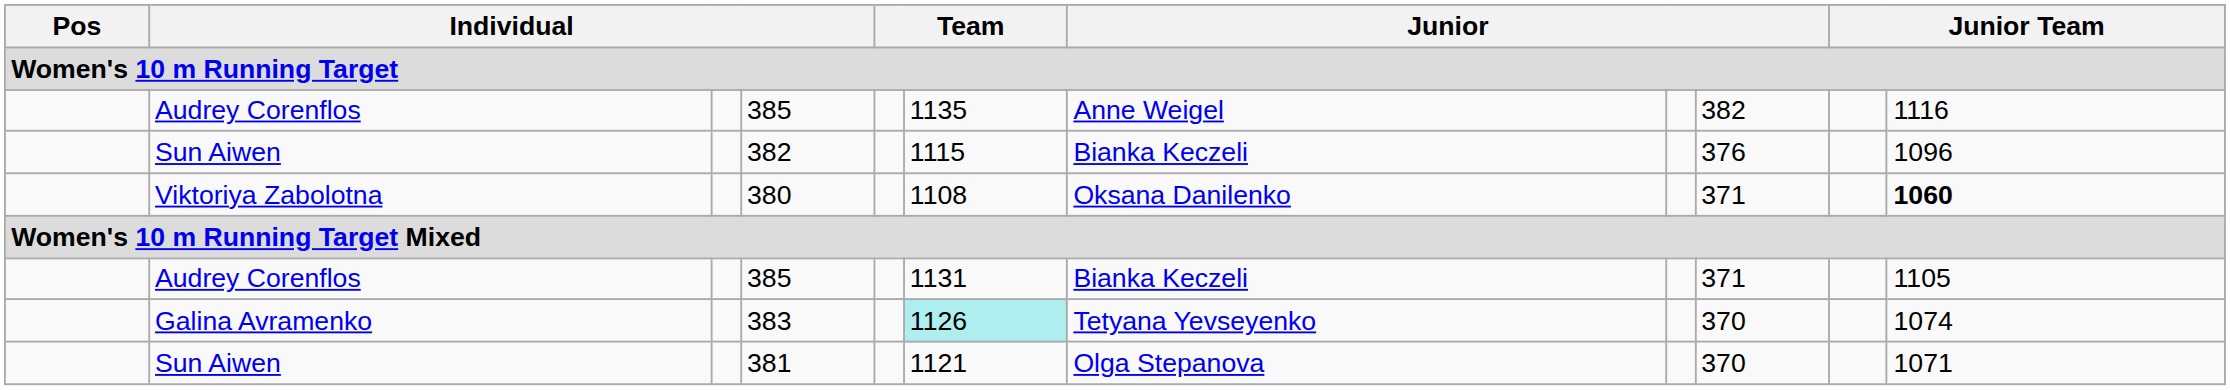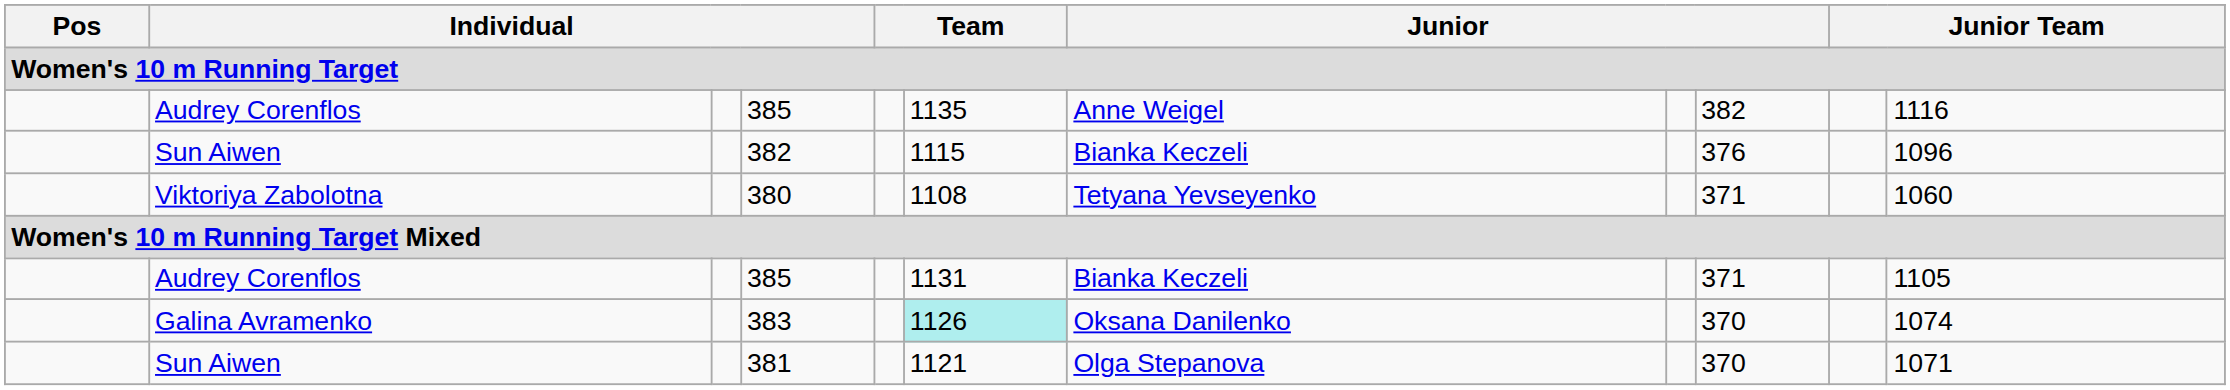 <table class=wikitable style="width:95%; font-size: 90%;">
 <tr>
 <th>Pos</th>
 <th colspan=3>Individual</th>
 <th colspan=2>Team</th>
 <th colspan=3>Junior</th>
 <th colspan=3>Junior Team</th>
 </tr>
 <tr>
 <td colspan=11 style="background:#dcdcdc"><strong>Women's <a href='#'>10 m Running Target</a></strong></td>
 </tr>
 <tr>
 <td></td>
 <td><a href='#'>Audrey Corenflos</a></td>
 <td></td>
 <td>385</td>
 <td></td>
 <td>1135</td>
 <td><a href='#'>Anne Weigel</a></td>
 <td></td>
 <td>382</td>
 <td></td>
 <td>1116</td>
 </tr>
 <tr>
 <td></td>
 <td><a href='#'>Sun Aiwen</a></td>
 <td></td>
 <td>382</td>
 <td></td>
 <td>1115</td>
 <td><a href='#'>Bianka Keczeli</a></td>
 <td></td>
 <td>376</td>
 <td></td>
 <td>1096</td>
 </tr>
 <tr>
 <td></td>
 <td><a href='#'>Viktoriya Zabolotna</a></td>
 <td></td>
 <td>380</td>
 <td></td>
 <td>1108</td>
-<td><a href='#'>Oksana Danilenko</a></td>
+<td><a href='#'>Tetyana Yevseyenko</a></td>
 <td></td>
 <td>371</td>
 <td></td>
-<td><strong>1060</strong></td>
+<td>1060</td>
 </tr>
 <tr>
 <td colspan=11 style="background:#dcdcdc"><strong>Women's <a href='#'>10 m Running Target</a> Mixed</strong></td>
 </tr>
 <tr>
 <td></td>
 <td><a href='#'>Audrey Corenflos</a></td>
 <td></td>
 <td>385</td>
 <td></td>
 <td>1131</td>
 <td><a href='#'>Bianka Keczeli</a></td>
 <td></td>
 <td>371</td>
 <td></td>
 <td>1105</td>
 </tr>
 <tr>
 <td></td>
 <td><a href='#'>Galina Avramenko</a></td>
 <td></td>
 <td>383</td>
 <td></td>
 <td style="background: paleturquoise;">1126</td>
-<td><a href='#'>Tetyana Yevseyenko</a></td>
+<td><a href='#'>Oksana Danilenko</a></td>
 <td></td>
 <td>370</td>
 <td></td>
 <td>1074</td>
 </tr>
 <tr>
 <td></td>
 <td><a href='#'>Sun Aiwen</a></td>
 <td></td>
 <td>381</td>
 <td></td>
 <td>1121</td>
 <td><a href='#'>Olga Stepanova</a></td>
 <td></td>
 <td>370</td>
 <td></td>
 <td>1071</td>
 </tr>
 </table>
